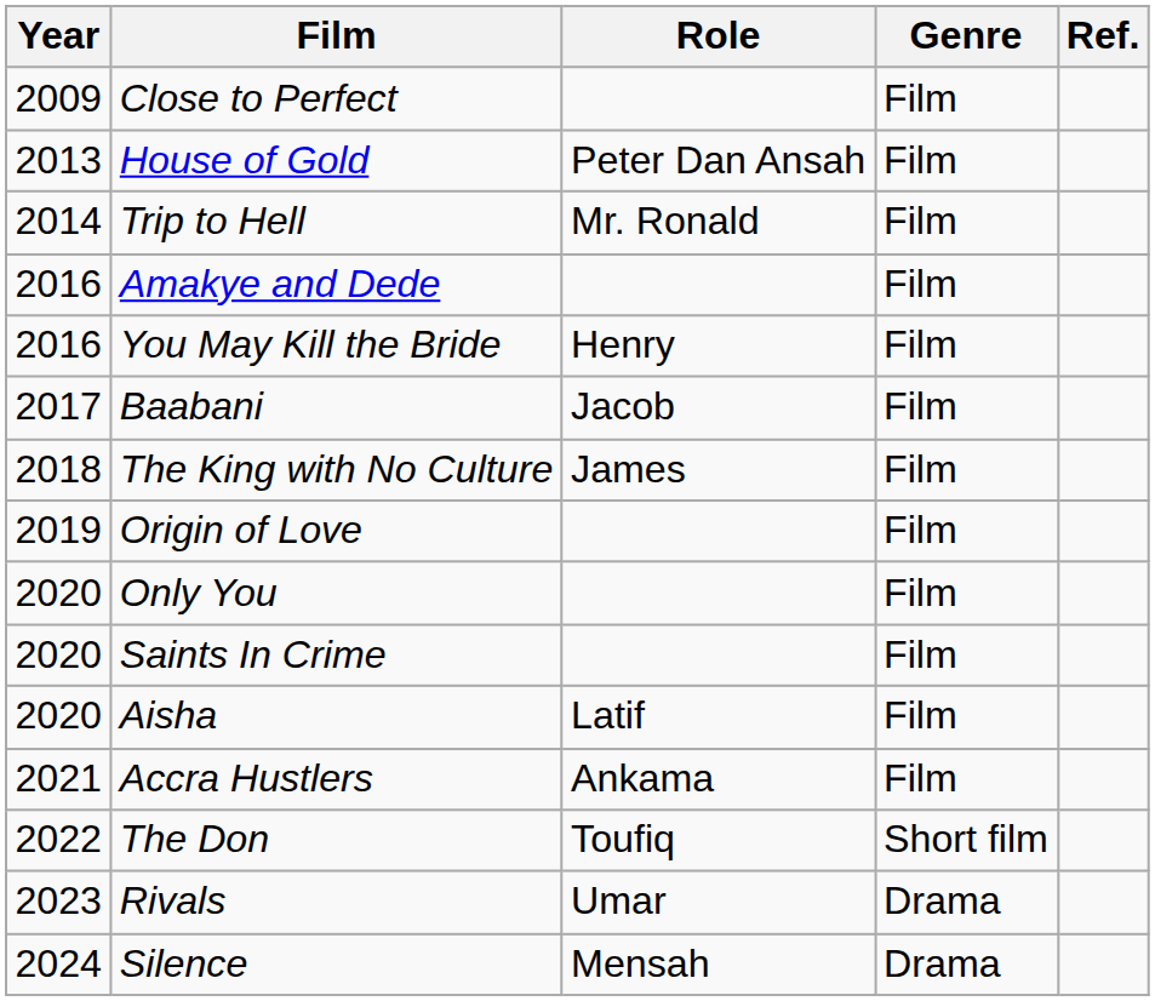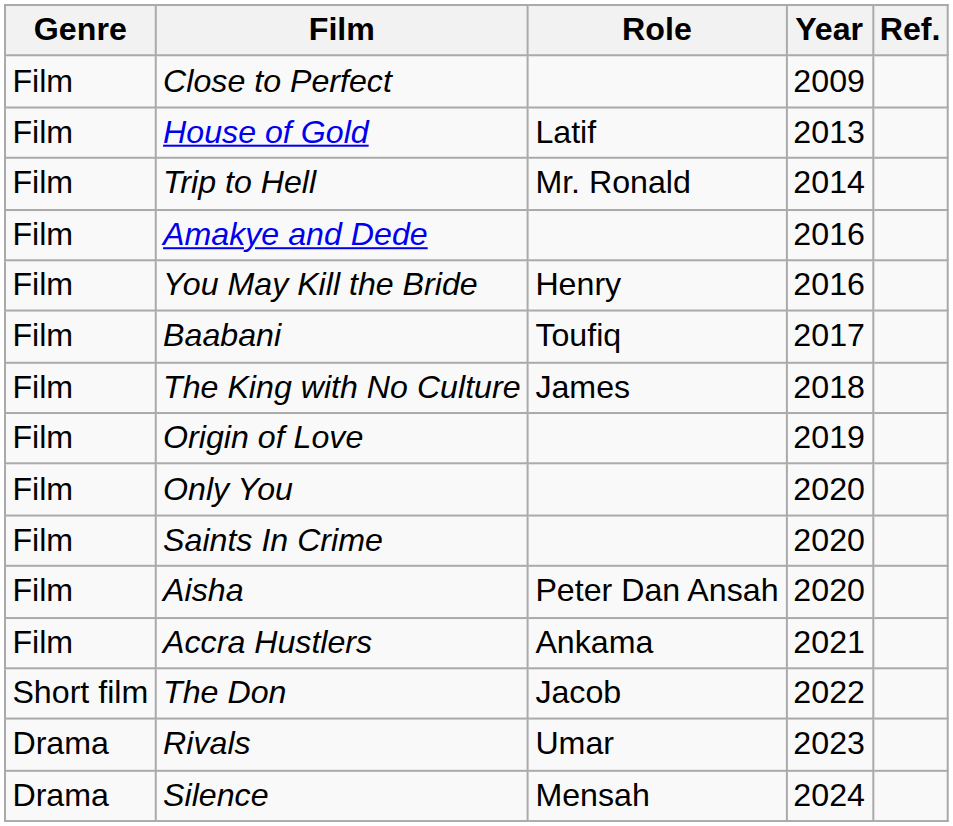 <table class="wikitable">
 <tr>
-<th>Year</th>
+<th>Genre</th>
 <th>Film</th>
 <th>Role</th>
-<th>Genre</th>
+<th>Year</th>
 <th>Ref.</th>
 </tr>
 <tr>
-<td>2009</td>
+<td>Film</td>
 <td><em>Close to Perfect</em></td>
 <td></td>
-<td>Film</td>
+<td>2009</td>
 <td></td>
 </tr>
 <tr>
+<td>Film</td>
+<td><em><a href='#'>House of Gold</a></em></td>
+<td>Latif</td>
 <td>2013</td>
-<td><em><a href='#'>House of Gold</a></em></td>
-<td>Peter Dan Ansah</td>
-<td>Film</td>
 <td></td>
 </tr>
 <tr>
-<td>2014</td>
+<td>Film</td>
 <td><em>Trip to Hell</em></td>
 <td>Mr. Ronald</td>
-<td>Film</td>
+<td>2014</td>
 <td></td>
 </tr>
 <tr>
-<td>2016</td>
+<td>Film</td>
 <td><em><a href='#'>Amakye and Dede</a></em></td>
 <td></td>
-<td>Film</td>
+<td>2016</td>
 <td></td>
 </tr>
 <tr>
-<td>2016</td>
+<td>Film</td>
 <td><em>You May Kill the Bride</em></td>
 <td>Henry</td>
-<td>Film</td>
+<td>2016</td>
 <td></td>
 </tr>
 <tr>
+<td>Film</td>
+<td><em>Baabani</em></td>
+<td>Toufiq</td>
 <td>2017</td>
-<td><em>Baabani</em></td>
-<td>Jacob</td>
-<td>Film</td>
 <td></td>
 </tr>
 <tr>
-<td>2018</td>
+<td>Film</td>
 <td><em>The King with No Culture</em></td>
 <td>James</td>
-<td>Film</td>
+<td>2018</td>
 <td></td>
 </tr>
 <tr>
-<td>2019</td>
+<td>Film</td>
 <td><em>Origin of Love</em></td>
 <td></td>
-<td>Film</td>
+<td>2019</td>
 <td></td>
 </tr>
 <tr>
-<td>2020</td>
+<td>Film</td>
 <td><em>Only You</em></td>
 <td></td>
-<td>Film</td>
+<td>2020</td>
 <td></td>
 </tr>
 <tr>
-<td>2020</td>
+<td>Film</td>
 <td><em>Saints In Crime</em></td>
 <td></td>
-<td>Film</td>
+<td>2020</td>
 <td></td>
 </tr>
 <tr>
+<td>Film</td>
+<td><em>Aisha</em></td>
+<td>Peter Dan Ansah</td>
 <td>2020</td>
-<td><em>Aisha</em></td>
-<td>Latif</td>
-<td>Film</td>
 <td></td>
 </tr>
 <tr>
-<td>2021</td>
+<td>Film</td>
 <td><em>Accra Hustlers</em></td>
 <td>Ankama</td>
-<td>Film</td>
+<td>2021</td>
 <td></td>
 </tr>
 <tr>
+<td>Short film</td>
+<td><em>The Don</em></td>
+<td>Jacob</td>
 <td>2022</td>
-<td><em>The Don</em></td>
-<td>Toufiq</td>
-<td>Short film</td>
 <td></td>
 </tr>
 <tr>
-<td>2023</td>
+<td>Drama</td>
 <td><em>Rivals</em></td>
 <td>Umar</td>
-<td>Drama</td>
+<td>2023</td>
 <td></td>
 </tr>
 <tr>
-<td>2024</td>
+<td>Drama</td>
 <td><em>Silence</em></td>
 <td>Mensah</td>
-<td>Drama</td>
+<td>2024</td>
 <td></td>
 </tr>
 </table>
